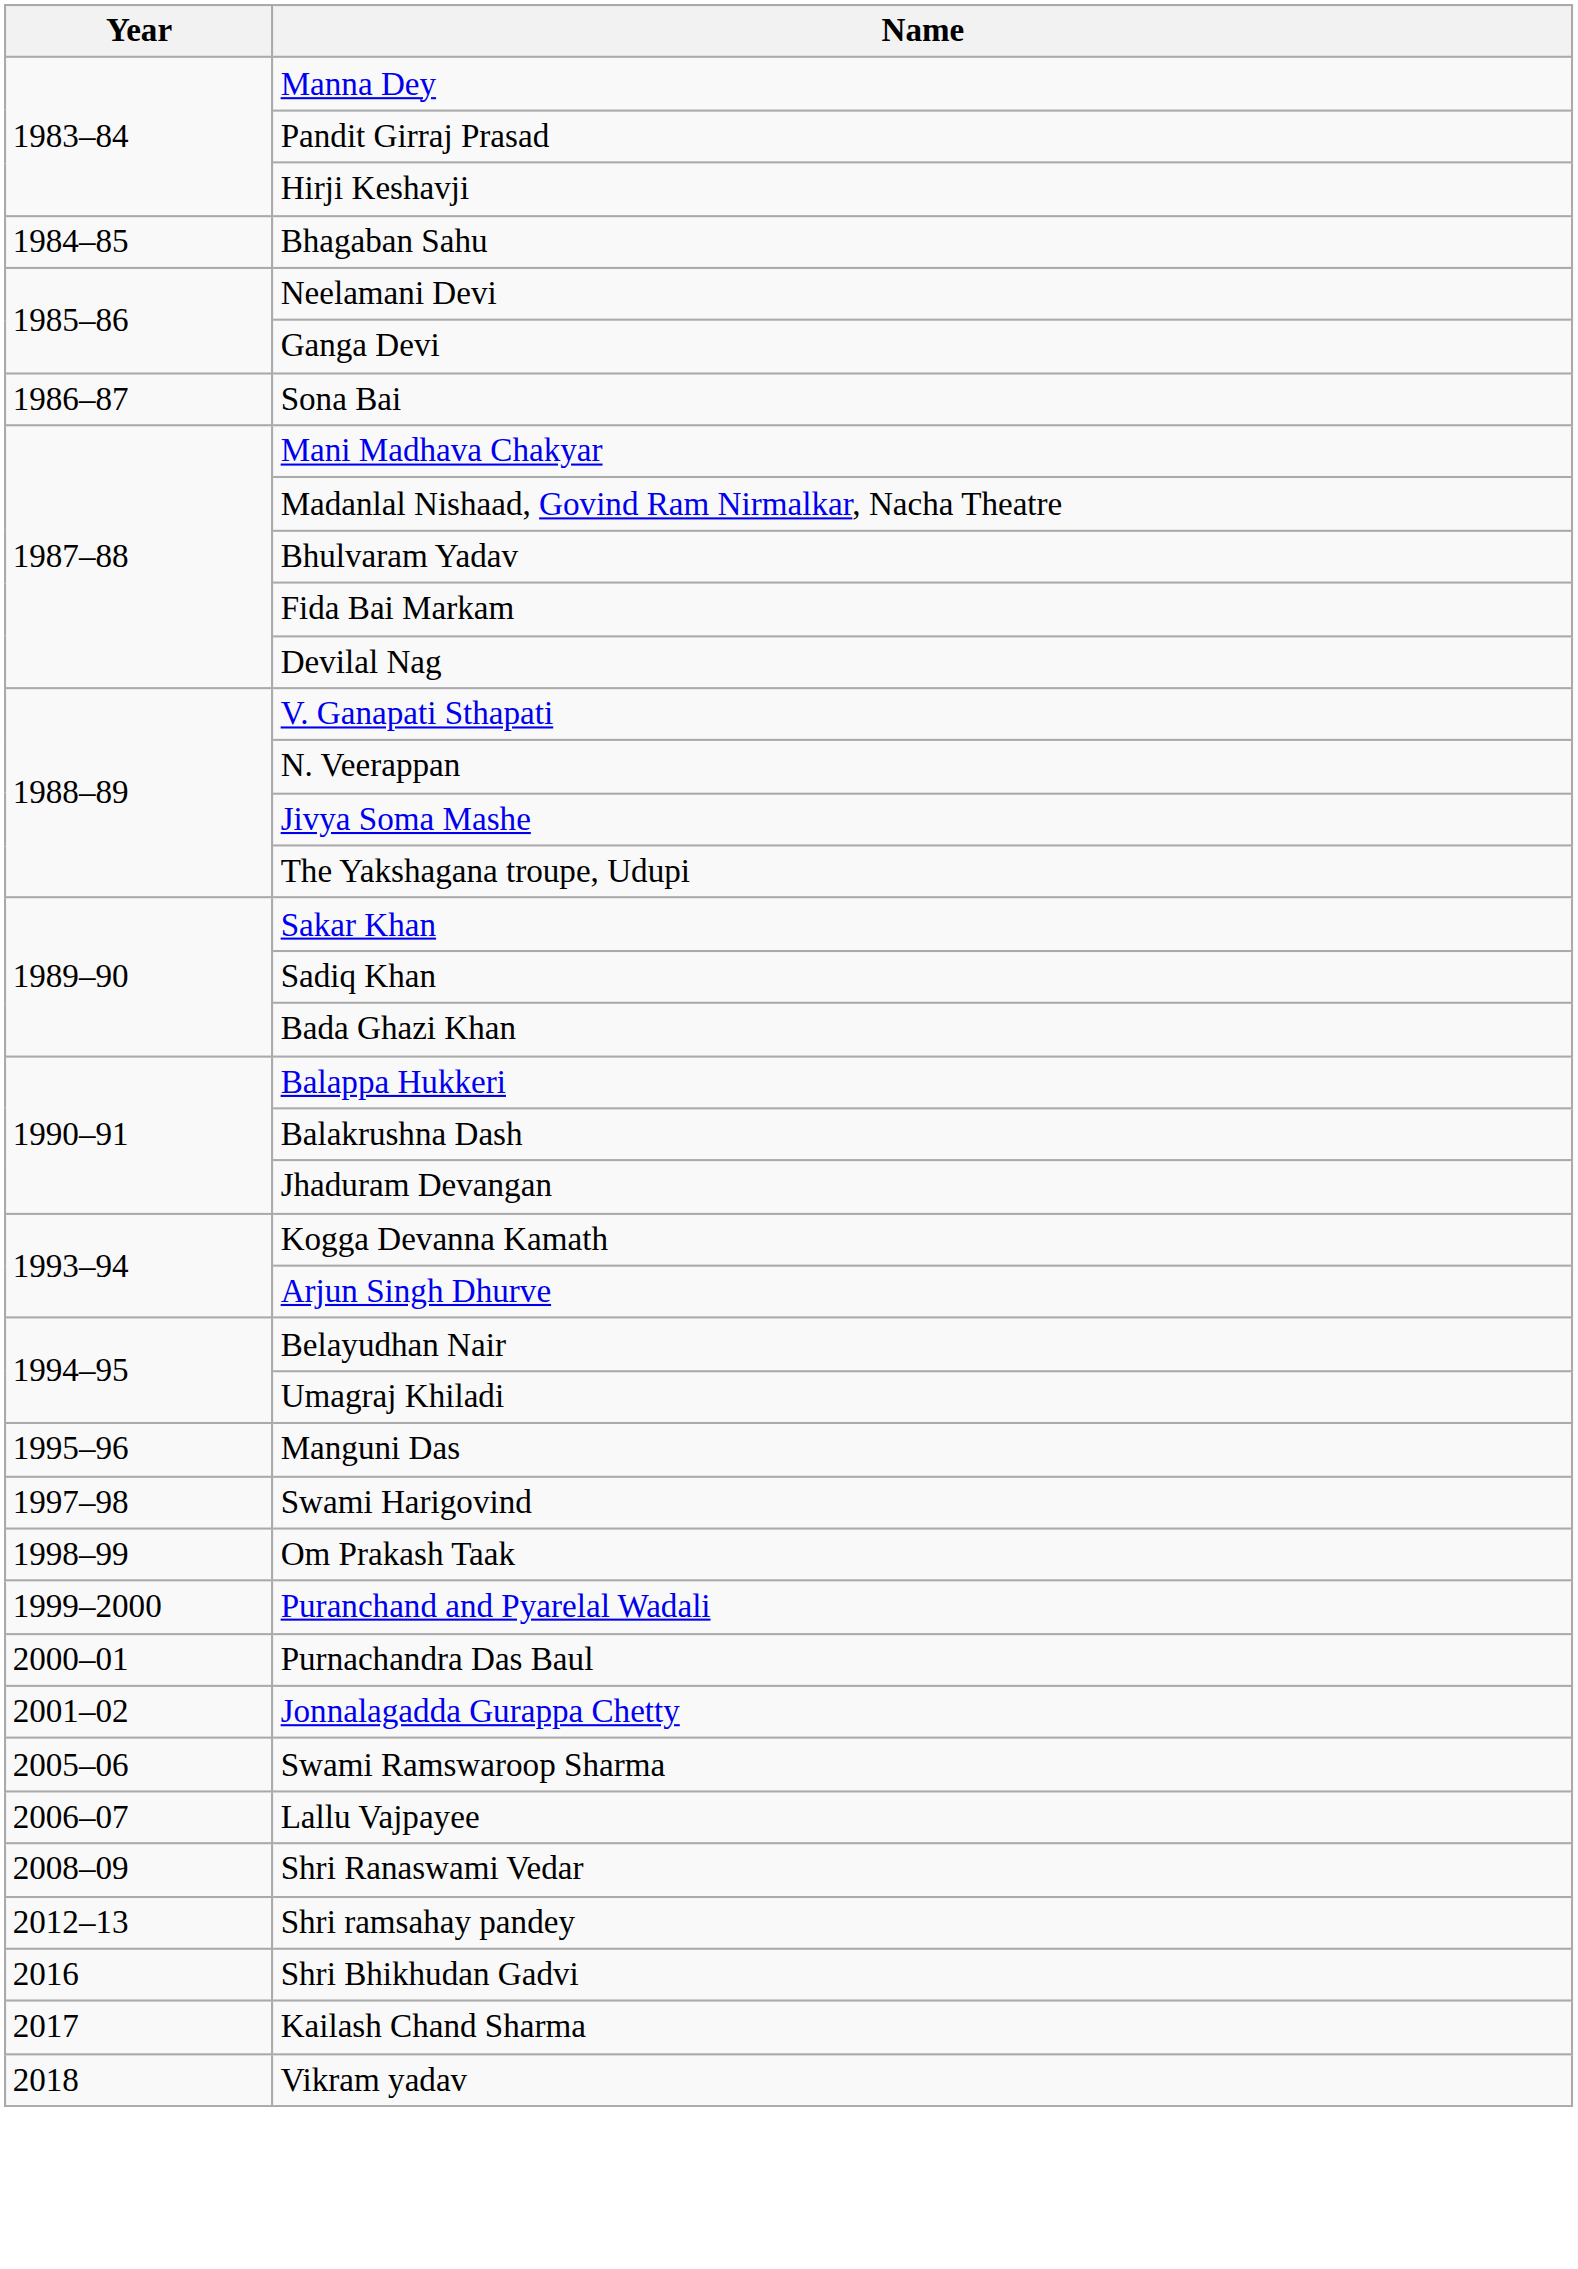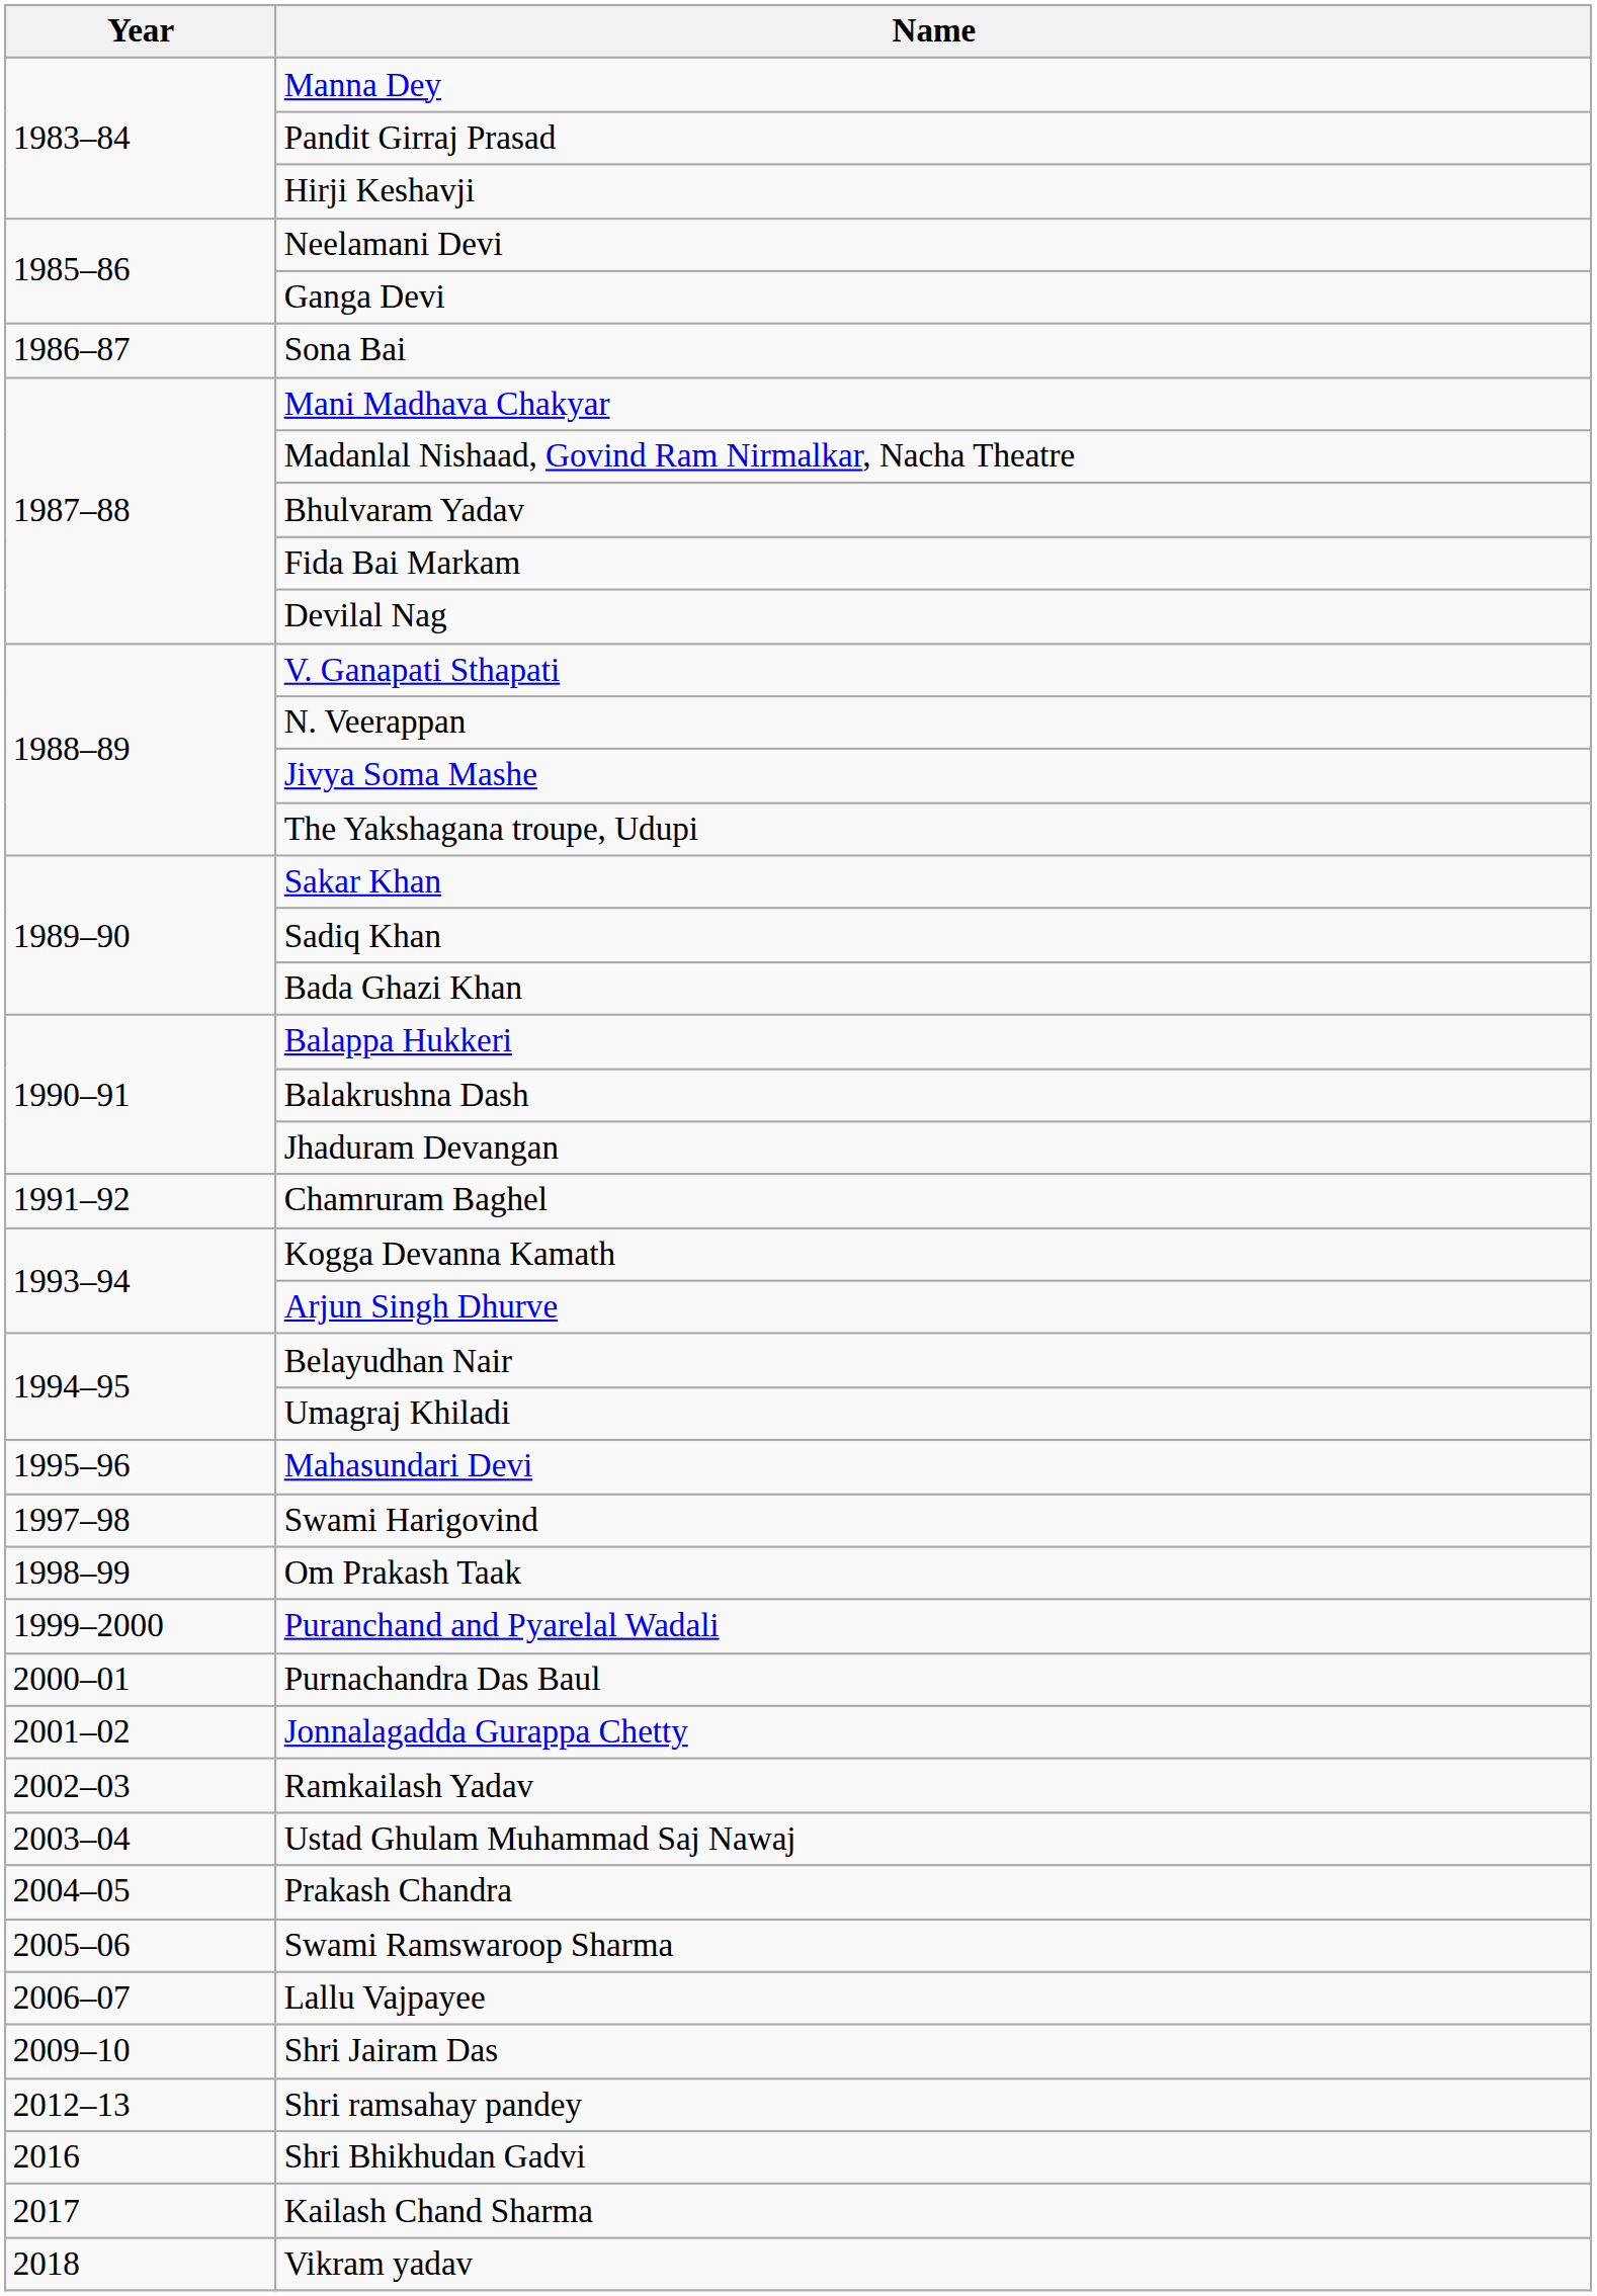 <table class="wikitable" width="60%" align="center">
 <tr>
 <th>Year</th>
 <th>Name</th>
 </tr>
 <tr>
 <td rowspan="3">1983–84</td>
 <td><a href='#'>Manna Dey</a></td>
 </tr>
 <tr>
 <td>Pandit Girraj Prasad</td>
 </tr>
 <tr>
 <td>Hirji Keshavji</td>
-</tr>
-<tr>
-<td>1984–85</td>
-<td>Bhagaban Sahu</td>
 </tr>
 <tr>
 <td rowspan="2">1985–86</td>
 <td>Neelamani Devi</td>
 </tr>
 <tr>
 <td>Ganga Devi</td>
 </tr>
 <tr>
 <td>1986–87</td>
 <td>Sona Bai</td>
 </tr>
 <tr>
 <td rowspan="5">1987–88</td>
 <td><a href='#'>Mani Madhava Chakyar</a></td>
 </tr>
 <tr>
 <td>Madanlal Nishaad, <a href='#'>Govind Ram Nirmalkar</a>, Nacha Theatre</td>
 </tr>
 <tr>
 <td>Bhulvaram Yadav</td>
 </tr>
 <tr>
 <td>Fida Bai Markam</td>
 </tr>
 <tr>
 <td>Devilal Nag</td>
 </tr>
 <tr>
 <td rowspan="4">1988–89</td>
 <td><a href='#'>V. Ganapati Sthapati</a></td>
 </tr>
 <tr>
 <td>N. Veerappan</td>
 </tr>
 <tr>
 <td><a href='#'>Jivya Soma Mashe</a></td>
 </tr>
 <tr>
 <td>The Yakshagana troupe, Udupi</td>
 </tr>
 <tr>
 <td rowspan="3">1989–90</td>
 <td><a href='#'>Sakar Khan</a></td>
 </tr>
 <tr>
 <td>Sadiq Khan</td>
 </tr>
 <tr>
 <td>Bada Ghazi Khan</td>
 </tr>
 <tr>
 <td rowspan="3">1990–91</td>
 <td><a href='#'>Balappa Hukkeri</a></td>
 </tr>
 <tr>
 <td>Balakrushna Dash</td>
 </tr>
 <tr>
 <td>Jhaduram Devangan</td>
 </tr>
 <tr>
+<td>1991–92</td>
+<td>Chamruram Baghel</td>
+</tr>
+<tr>
 <td rowspan="2">1993–94</td>
 <td>Kogga Devanna Kamath</td>
 </tr>
 <tr>
 <td><a href='#'>Arjun Singh Dhurve</a></td>
 </tr>
 <tr>
 <td rowspan="2">1994–95</td>
 <td>Belayudhan Nair</td>
 </tr>
 <tr>
 <td>Umagraj Khiladi</td>
 </tr>
 <tr>
 <td>1995–96</td>
-<td>Manguni Das</td>
+<td><a href='#'>Mahasundari Devi</a></td>
 </tr>
 <tr>
 <td>1997–98</td>
 <td>Swami Harigovind</td>
 </tr>
 <tr>
 <td>1998–99</td>
 <td>Om Prakash Taak</td>
 </tr>
 <tr>
 <td>1999–2000</td>
 <td><a href='#'>Puranchand and Pyarelal Wadali</a></td>
 </tr>
 <tr>
 <td>2000–01</td>
 <td>Purnachandra Das Baul</td>
 </tr>
 <tr>
 <td>2001–02</td>
 <td><a href='#'>Jonnalagadda Gurappa Chetty</a></td>
 </tr>
 <tr>
+<td>2002–03</td>
+<td>Ramkailash Yadav</td>
+</tr>
+<tr>
+<td>2003–04</td>
+<td>Ustad Ghulam Muhammad Saj Nawaj</td>
+</tr>
+<tr>
+<td>2004–05</td>
+<td>Prakash Chandra</td>
+</tr>
+<tr>
 <td>2005–06</td>
 <td>Swami Ramswaroop Sharma</td>
 </tr>
 <tr>
 <td>2006–07</td>
 <td>Lallu Vajpayee</td>
 </tr>
 <tr>
-<td>2008–09</td>
-<td>Shri Ranaswami Vedar</td>
+<td>2009–10</td>
+<td>Shri Jairam Das</td>
 </tr>
 <tr>
 <td>2012–13</td>
 <td>Shri ramsahay pandey</td>
 </tr>
 <tr>
 <td>2016</td>
 <td>Shri Bhikhudan Gadvi</td>
 </tr>
 <tr>
 <td>2017</td>
 <td>Kailash Chand Sharma</td>
 </tr>
 <tr>
 <td>2018</td>
 <td>Vikram yadav</td>
 </tr>
 </table>
